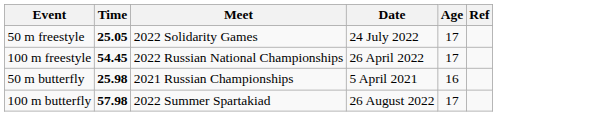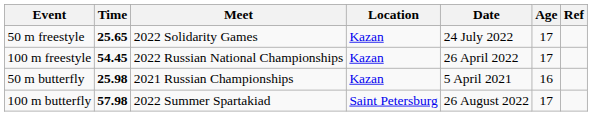 <table class="wikitable">
 <tr>
 <th>Event</th>
 <th>Time</th>
 <th>Meet</th>
+<th>Location</th>
 <th>Date</th>
 <th>Age</th>
 <th>Ref</th>
 </tr>
 <tr>
 <td>50 m freestyle</td>
-<td style="text-align:center;"><strong>25.05</strong></td>
+<td style="text-align:center;"><strong>25.65</strong></td>
 <td>2022 Solidarity Games</td>
+<td><a href='#'>Kazan</a></td>
 <td>24 July 2022</td>
 <td style="text-align:center;">17</td>
 <td style="text-align:center;"></td>
 </tr>
 <tr>
 <td>100 m freestyle</td>
 <td style="text-align:center;"><strong>54.45</strong></td>
 <td>2022 Russian National Championships</td>
+<td><a href='#'>Kazan</a></td>
 <td>26 April 2022</td>
 <td style="text-align:center;">17</td>
 <td style="text-align:center;"></td>
 </tr>
 <tr>
 <td>50 m butterfly</td>
 <td style="text-align:center;"><strong>25.98</strong></td>
 <td>2021 Russian Championships</td>
+<td><a href='#'>Kazan</a></td>
 <td>5 April 2021</td>
 <td style="text-align:center;">16</td>
 <td style="text-align:center;"></td>
 </tr>
 <tr>
 <td>100 m butterfly</td>
 <td style="text-align:center;"><strong>57.98</strong></td>
 <td>2022 Summer Spartakiad</td>
+<td><a href='#'>Saint Petersburg</a></td>
 <td>26 August 2022</td>
 <td style="text-align:center;">17</td>
 <td style="text-align:center;"></td>
 </tr>
 </table>
